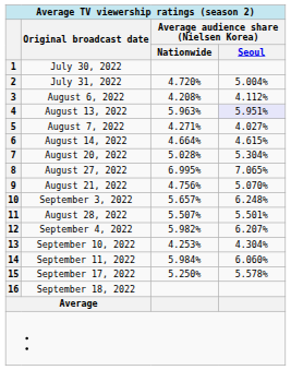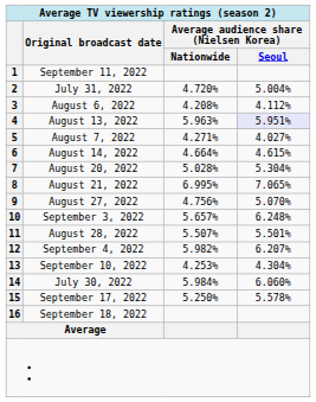 <table class="wikitable" style="text-align:center;max-width:450px; margin-left: auto; margin-right: auto; border: none;">
 <tr>
 <th colspan="6" style="background:#C4E7F0; text-align:center">Average TV viewership ratings (season 2)</th>
 </tr>
 <tr>
 <th rowspan="2"></th>
 <th rowspan="2">Original broadcast date</th>
 <th colspan="2">Average audience share<br>(Nielsen Korea)</th>
 </tr>
 <tr>
 <th width="90">Nationwide</th>
 <th width="90"><a href='#'>Seoul</a></th>
 </tr>
 <tr>
 <th>1</th>
-<td>July 30, 2022</td>
+<td>September 11, 2022</td>
 <td> </td>
 <td> </td>
 </tr>
 <tr>
 <th>2</th>
 <td>July 31, 2022</td>
 <td>4.720% </td>
 <td>5.004% </td>
 </tr>
 <tr>
 <th>3</th>
 <td>August 6, 2022</td>
 <td>4.208% </td>
 <td>4.112% </td>
 </tr>
 <tr>
 <th>4</th>
 <td>August 13, 2022</td>
 <td>5.963% </td>
 <td style="background: lavender;">5.951% </td>
 </tr>
 <tr>
 <th>5</th>
 <td>August 7, 2022</td>
 <td>4.271% </td>
 <td>4.027% </td>
 </tr>
 <tr>
 <th>6</th>
 <td>August 14, 2022</td>
 <td>4.664% </td>
 <td>4.615% </td>
 </tr>
 <tr>
 <th>7</th>
 <td>August 20, 2022</td>
 <td>5.028% </td>
 <td>5.304% </td>
 </tr>
 <tr>
 <th>8</th>
-<td>August 27, 2022</td>
+<td>August 21, 2022</td>
 <td>6.995% </td>
 <td>7.065% </td>
 </tr>
 <tr>
 <th>9</th>
-<td>August 21, 2022</td>
+<td>August 27, 2022</td>
 <td>4.756% </td>
 <td>5.070% </td>
 </tr>
 <tr>
 <th>10</th>
 <td>September 3, 2022</td>
 <td>5.657% </td>
 <td>6.248% </td>
 </tr>
 <tr>
 <th>11</th>
 <td>August 28, 2022</td>
 <td>5.507% </td>
 <td>5.501% </td>
 </tr>
 <tr>
 <th>12</th>
 <td>September 4, 2022</td>
 <td>5.982% </td>
 <td>6.207% </td>
 </tr>
 <tr>
 <th>13</th>
 <td>September 10, 2022</td>
 <td>4.253% </td>
 <td>4.304% </td>
 </tr>
 <tr>
 <th>14</th>
-<td>September 11, 2022</td>
+<td>July 30, 2022</td>
 <td>5.984% </td>
 <td>6.060% </td>
 </tr>
 <tr>
 <th>15</th>
 <td>September 17, 2022</td>
 <td>5.250% </td>
 <td>5.578% </td>
 </tr>
 <tr>
 <th>16</th>
 <td>September 18, 2022</td>
 <td> </td>
 <td> </td>
 </tr>
 <tr>
 <th colspan="2">Average</th>
 <th></th>
 <th></th>
 </tr>
 <tr>
 <td colspan="6"><br><ul><li></li><li></li></ul></td>
 </tr>
 </table>
